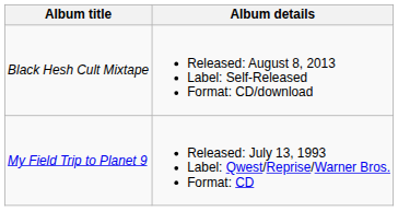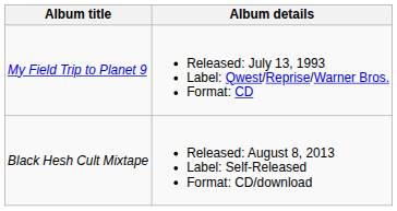 <table class="wikitable">
 <tr>
 <th>Album title</th>
 <th>Album details</th>
 </tr>
 <tr>
+<td><em><a href='#'>My Field Trip to Planet 9</a></em></td>
+<td><br><ul><li>Released: July 13, 1993</li><li>Label: <a href='#'>Qwest</a>/<a href='#'>Reprise</a>/<a href='#'>Warner Bros.</a></li><li>Format: <a href='#'>CD</a></li></ul></td>
+</tr>
+<tr>
 <td><em>Black Hesh Cult Mixtape</em></td>
 <td><br><ul><li>Released: August 8, 2013</li><li>Label: Self-Released</li><li>Format: CD/download</li></ul></td>
 </tr>
-<tr>
-<td><em><a href='#'>My Field Trip to Planet 9</a></em></td>
-<td><br><ul><li>Released: July 13, 1993</li><li>Label: <a href='#'>Qwest</a>/<a href='#'>Reprise</a>/<a href='#'>Warner Bros.</a></li><li>Format: <a href='#'>CD</a></li></ul></td>
-</tr>
 </table>
